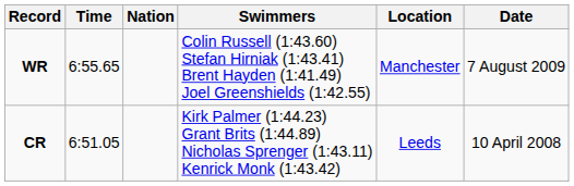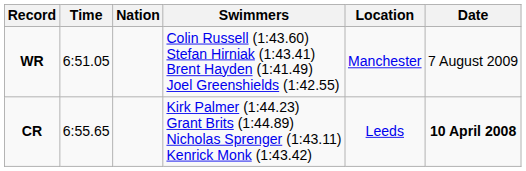 <table class=wikitable style=text-align:center>
 <tr>
 <th>Record</th>
 <th>Time</th>
 <th>Nation</th>
 <th>Swimmers</th>
 <th>Location</th>
 <th>Date</th>
 </tr>
 <tr>
 <td><strong>WR</strong></td>
-<td>6:55.65</td>
+<td>6:51.05</td>
 <td></td>
 <td align=left><a href='#'>Colin Russell</a> (1:43.60)<br><a href='#'>Stefan Hirniak</a> (1:43.41)<br><a href='#'>Brent Hayden</a> (1:41.49)<br><a href='#'>Joel Greenshields</a> (1:42.55)</td>
 <td><a href='#'>Manchester</a></td>
 <td>7 August 2009</td>
 </tr>
 <tr>
 <td><strong>CR</strong></td>
-<td>6:51.05</td>
+<td>6:55.65</td>
 <td></td>
 <td align=left><a href='#'>Kirk Palmer</a> (1:44.23)<br><a href='#'>Grant Brits</a> (1:44.89)<br><a href='#'>Nicholas Sprenger</a> (1:43.11)<br><a href='#'>Kenrick Monk</a> (1:43.42)</td>
 <td><a href='#'>Leeds</a></td>
-<td>10 April 2008</td>
+<td><strong>10 April 2008</strong></td>
 </tr>
 </table>
